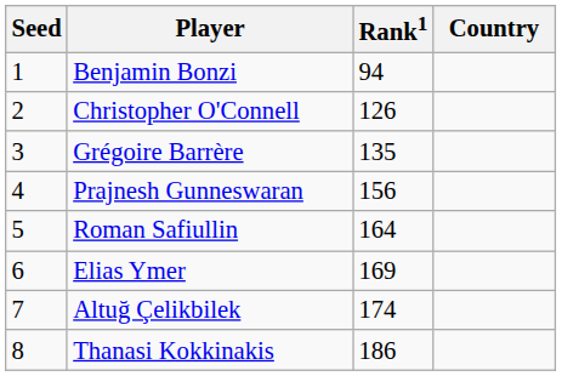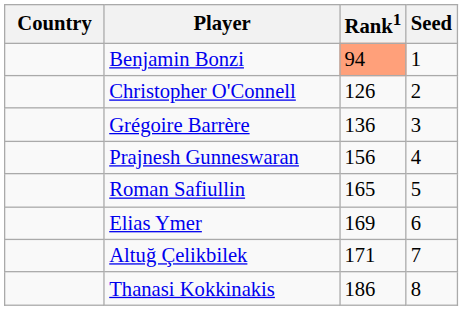 <table class="sortable wikitable">
 <tr>
-<th>Seed</th>
+<th width="70">Country</th>
 <th width="175">Player</th>
 <th>Rank<sup>1</sup></th>
-<th width="70">Country</th>
+<th>Seed</th>
 </tr>
 <tr>
+<td></td>
+<td><a href='#'>Benjamin Bonzi</a></td>
+<td style="background: lightsalmon;">94</td>
 <td>1</td>
-<td><a href='#'>Benjamin Bonzi</a></td>
-<td>94</td>
-<td></td>
 </tr>
 <tr>
-<td>2</td>
+<td></td>
 <td><a href='#'>Christopher O'Connell</a></td>
 <td>126</td>
-<td></td>
+<td>2</td>
 </tr>
 <tr>
+<td></td>
+<td><a href='#'>Grégoire Barrère</a></td>
+<td>136</td>
 <td>3</td>
-<td><a href='#'>Grégoire Barrère</a></td>
-<td>135</td>
-<td></td>
 </tr>
 <tr>
-<td>4</td>
+<td></td>
 <td><a href='#'>Prajnesh Gunneswaran</a></td>
 <td>156</td>
-<td></td>
+<td>4</td>
 </tr>
 <tr>
+<td></td>
+<td><a href='#'>Roman Safiullin</a></td>
+<td>165</td>
 <td>5</td>
-<td><a href='#'>Roman Safiullin</a></td>
-<td>164</td>
-<td></td>
 </tr>
 <tr>
-<td>6</td>
+<td></td>
 <td><a href='#'>Elias Ymer</a></td>
 <td>169</td>
-<td></td>
+<td>6</td>
 </tr>
 <tr>
+<td></td>
+<td><a href='#'>Altuğ Çelikbilek</a></td>
+<td>171</td>
 <td>7</td>
-<td><a href='#'>Altuğ Çelikbilek</a></td>
-<td>174</td>
-<td></td>
 </tr>
 <tr>
-<td>8</td>
+<td></td>
 <td><a href='#'>Thanasi Kokkinakis</a></td>
 <td>186</td>
-<td></td>
+<td>8</td>
 </tr>
 </table>
